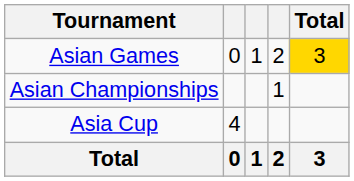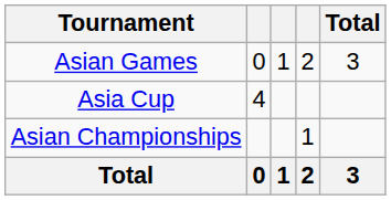 <table class="wikitable sortable" style="text-align:center;">
 <tr>
 <th>Tournament</th>
 <th></th>
 <th></th>
 <th></th>
 <th>Total</th>
 </tr>
 <tr>
 <td><a href='#'>Asian Games</a></td>
 <td>0</td>
 <td>1</td>
 <td>2</td>
-<td style="background: gold;">3</td>
+<td>3</td>
+</tr>
+<tr>
+<td><a href='#'>Asia Cup</a></td>
+<td>4</td>
+<td></td>
+<td></td>
+<td></td>
 </tr>
 <tr>
 <td><a href='#'>Asian Championships</a></td>
 <td></td>
 <td></td>
 <td>1</td>
-<td></td>
-</tr>
-<tr>
-<td><a href='#'>Asia Cup</a></td>
-<td>4</td>
-<td></td>
-<td></td>
 <td></td>
 </tr>
 <tr>
 <th>Total</th>
 <th>0</th>
 <th>1</th>
 <th>2</th>
 <th>3</th>
 </tr>
 </table>
